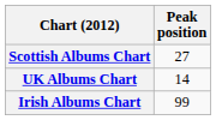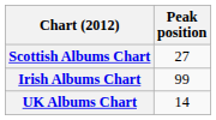 <table class="wikitable sortable plainrowheaders">
 <tr>
 <th>Chart (2012)</th>
 <th>Peak<br>position</th>
 </tr>
 <tr>
 <th scope="row"><a href='#'>Scottish Albums Chart</a></th>
 <td style="text-align:center;">27</td>
 </tr>
 <tr>
+<th scope="row"><a href='#'>Irish Albums Chart</a></th>
+<td style="text-align:center;">99</td>
+</tr>
+<tr>
 <th scope="row"><a href='#'>UK Albums Chart</a></th>
 <td style="text-align:center;">14</td>
 </tr>
-<tr>
-<th scope="row"><a href='#'>Irish Albums Chart</a></th>
-<td style="text-align:center;">99</td>
-</tr>
 </table>
